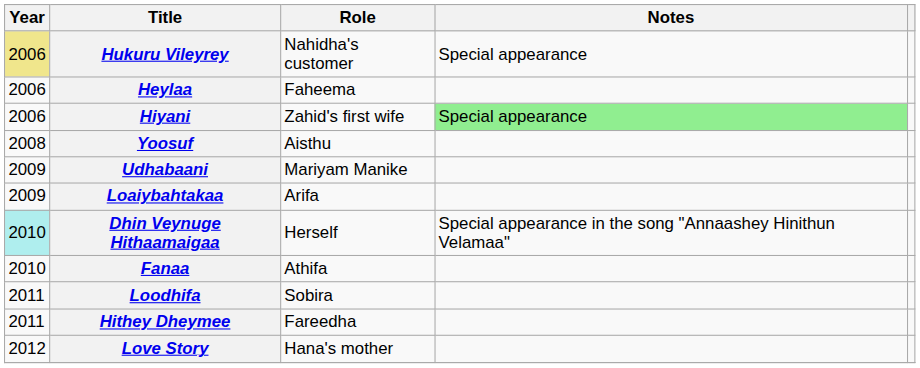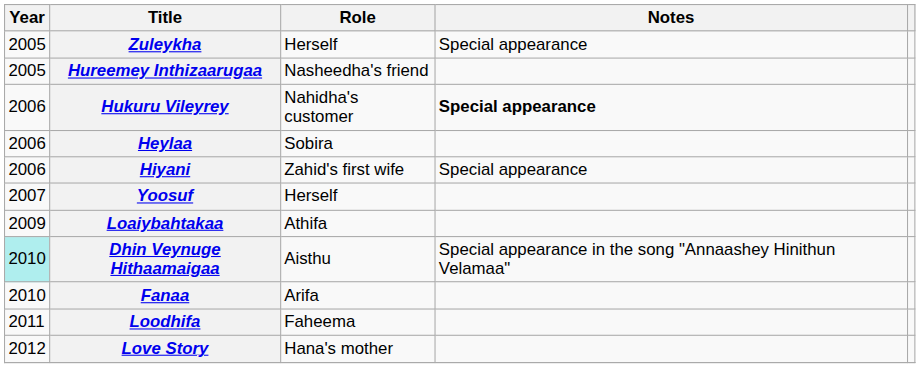 <table class="wikitable sortable plainrowheaders">
 <tr style="background:#ccc; text-align:center;">
 <th scope="col">Year</th>
 <th scope="col">Title</th>
 <th scope="col">Role</th>
 <th scope="col">Notes</th>
 <th scope="col" class="unsortable"></th>
 </tr>
 <tr>
-<td style="background: khaki;">2006</td>
+<td>2005</td>
+<th scope="row"><em><a href='#'>Zuleykha</a></em></th>
+<td>Herself</td>
+<td>Special appearance</td>
+<td style="text-align: center;"></td>
+</tr>
+<tr>
+<td>2005</td>
+<th scope="row"><em><a href='#'>Hureemey Inthizaarugaa</a></em></th>
+<td>Nasheedha's friend</td>
+<td></td>
+<td style="text-align: center;"></td>
+</tr>
+<tr>
+<td>2006</td>
 <th scope="row"><em><a href='#'>Hukuru Vileyrey</a></em></th>
 <td>Nahidha's customer</td>
-<td>Special appearance</td>
+<td><strong>Special appearance</strong></td>
 <td style="text-align: center;"></td>
 </tr>
 <tr>
 <td>2006</td>
 <th scope="row"><em><a href='#'>Heylaa</a></em></th>
-<td>Faheema</td>
+<td>Sobira</td>
 <td></td>
 <td style="text-align: center;"></td>
 </tr>
 <tr>
 <td>2006</td>
 <th scope="row"><em><a href='#'>Hiyani</a></em></th>
 <td>Zahid's first wife</td>
-<td style="background: lightgreen;">Special appearance</td>
+<td>Special appearance</td>
 <td style="text-align: center;"></td>
 </tr>
 <tr>
-<td>2008</td>
+<td>2007</td>
 <th scope="row"><em><a href='#'>Yoosuf</a></em></th>
-<td>Aisthu</td>
-<td></td>
-<td style="text-align: center;"></td>
-</tr>
-<tr>
-<td>2009</td>
-<th scope="row"><em><a href='#'>Udhabaani</a></em></th>
-<td>Mariyam Manike</td>
+<td>Herself</td>
 <td></td>
 <td style="text-align: center;"></td>
 </tr>
 <tr>
 <td>2009</td>
 <th scope="row"><em><a href='#'>Loaiybahtakaa</a></em></th>
-<td>Arifa</td>
+<td>Athifa</td>
 <td></td>
 <td style="text-align: center;"></td>
 </tr>
 <tr>
 <td style="background: paleturquoise;">2010</td>
 <th scope="row"><em><a href='#'>Dhin Veynuge Hithaamaigaa</a></em></th>
-<td>Herself</td>
+<td>Aisthu</td>
 <td>Special appearance in the song "Annaashey Hinithun Velamaa"</td>
 <td style="text-align: center;"></td>
 </tr>
 <tr>
 <td>2010</td>
 <th scope="row"><em><a href='#'>Fanaa</a></em></th>
-<td>Athifa</td>
+<td>Arifa</td>
 <td></td>
 <td style="text-align: center;"></td>
 </tr>
 <tr>
 <td>2011</td>
 <th scope="row"><em><a href='#'>Loodhifa</a></em></th>
-<td>Sobira</td>
-<td></td>
-<td style="text-align: center;"></td>
-</tr>
-<tr>
-<td>2011</td>
-<th scope="row"><em><a href='#'>Hithey Dheymee</a></em></th>
-<td>Fareedha</td>
+<td>Faheema</td>
 <td></td>
 <td style="text-align: center;"></td>
 </tr>
 <tr>
 <td>2012</td>
 <th scope="row"><em><a href='#'>Love Story</a></em></th>
 <td>Hana's mother</td>
 <td></td>
 <td style="text-align: center;"></td>
 </tr>
 <tr>
 </tr>
 </table>
